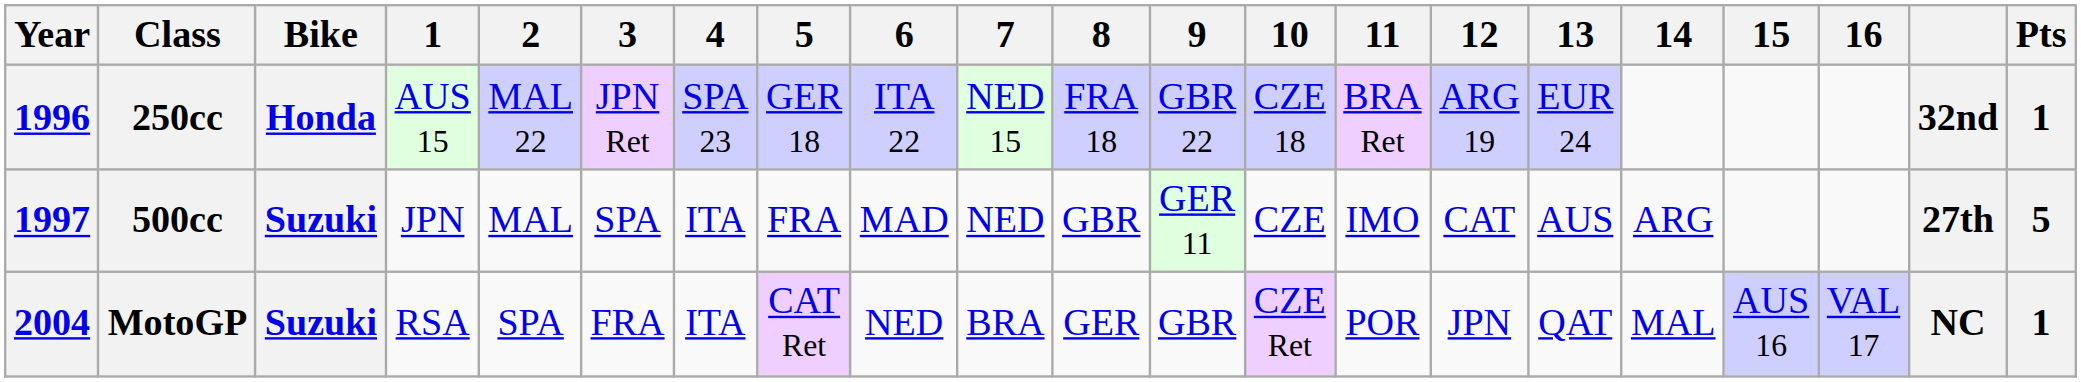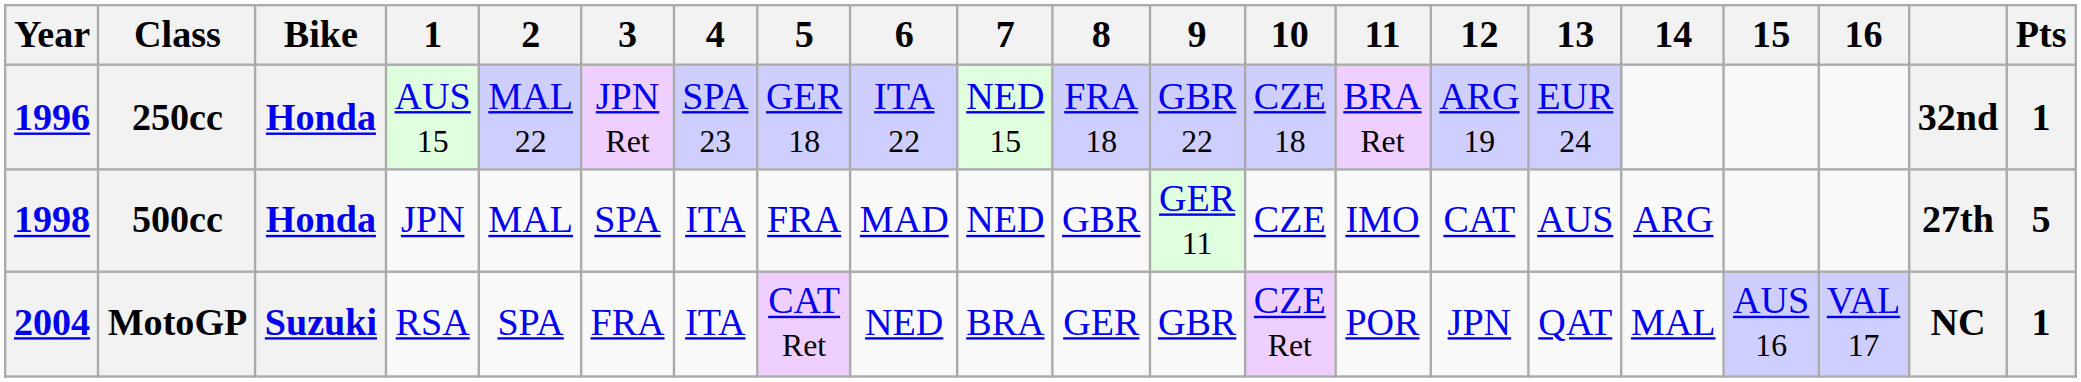 <table class="wikitable" style="text-align:center">
 <tr>
 <th>Year</th>
 <th>Class</th>
 <th>Bike</th>
 <th>1</th>
 <th>2</th>
 <th>3</th>
 <th>4</th>
 <th>5</th>
 <th>6</th>
 <th>7</th>
 <th>8</th>
 <th>9</th>
 <th>10</th>
 <th>11</th>
 <th>12</th>
 <th>13</th>
 <th>14</th>
 <th>15</th>
 <th>16</th>
 <th></th>
 <th>Pts</th>
 </tr>
 <tr>
 <th><a href='#'>1996</a></th>
 <th>250cc</th>
 <th><a href='#'>Honda</a></th>
 <td style="background:#DFFFDF;"><a href='#'>AUS</a><br><small>15</small></td>
 <td style="background:#CFCFFF;"><a href='#'>MAL</a><br><small>22</small></td>
 <td style="background:#EFCFFF;"><a href='#'>JPN</a><br><small>Ret</small></td>
 <td style="background:#CFCFFF;"><a href='#'>SPA</a><br><small>23</small></td>
 <td style="background:#CFCFFF;"><a href='#'>GER</a><br><small>18</small></td>
 <td style="background:#CFCFFF;"><a href='#'>ITA</a><br><small>22</small></td>
 <td style="background:#DFFFDF;"><a href='#'>NED</a><br><small>15</small></td>
 <td style="background:#CFCFFF;"><a href='#'>FRA</a><br><small>18</small></td>
 <td style="background:#CFCFFF;"><a href='#'>GBR</a><br><small>22</small></td>
 <td style="background:#CFCFFF;"><a href='#'>CZE</a><br><small>18</small></td>
 <td style="background:#EFCFFF;"><a href='#'>BRA</a><br><small>Ret</small></td>
 <td style="background:#CFCFFF;"><a href='#'>ARG</a><br><small>19</small></td>
 <td style="background:#CFCFFF;"><a href='#'>EUR</a><br><small>24</small></td>
 <td></td>
 <td></td>
 <td></td>
 <th>32nd</th>
 <th>1</th>
 </tr>
 <tr>
-<th><a href='#'>1997</a></th>
+<th><a href='#'>1998</a></th>
 <th>500cc</th>
-<th><a href='#'>Suzuki</a></th>
+<th><a href='#'>Honda</a></th>
 <td><a href='#'>JPN</a></td>
 <td><a href='#'>MAL</a></td>
 <td><a href='#'>SPA</a></td>
 <td><a href='#'>ITA</a></td>
 <td><a href='#'>FRA</a></td>
 <td><a href='#'>MAD</a></td>
 <td><a href='#'>NED</a></td>
 <td><a href='#'>GBR</a></td>
 <td style="background:#DFFFDF;"><a href='#'>GER</a><br><small>11</small></td>
 <td><a href='#'>CZE</a></td>
 <td><a href='#'>IMO</a></td>
 <td><a href='#'>CAT</a></td>
 <td><a href='#'>AUS</a></td>
 <td><a href='#'>ARG</a></td>
 <td></td>
 <td></td>
 <th>27th</th>
 <th>5</th>
 </tr>
 <tr>
 <th><a href='#'>2004</a></th>
 <th>MotoGP</th>
 <th><a href='#'>Suzuki</a></th>
 <td><a href='#'>RSA</a></td>
 <td><a href='#'>SPA</a></td>
 <td><a href='#'>FRA</a></td>
 <td><a href='#'>ITA</a></td>
 <td style="background:#EFCFFF;"><a href='#'>CAT</a><br><small>Ret</small></td>
 <td><a href='#'>NED</a></td>
 <td><a href='#'>BRA</a></td>
 <td><a href='#'>GER</a></td>
 <td><a href='#'>GBR</a></td>
 <td style="background:#EFCFFF;"><a href='#'>CZE</a><br><small>Ret</small></td>
 <td><a href='#'>POR</a></td>
 <td><a href='#'>JPN</a></td>
 <td><a href='#'>QAT</a></td>
 <td><a href='#'>MAL</a></td>
 <td style="background:#CFCFFF;"><a href='#'>AUS</a><br><small>16</small></td>
 <td style="background:#CFCFFF;"><a href='#'>VAL</a><br><small>17</small></td>
 <th>NC</th>
 <th>1</th>
 </tr>
 </table>
